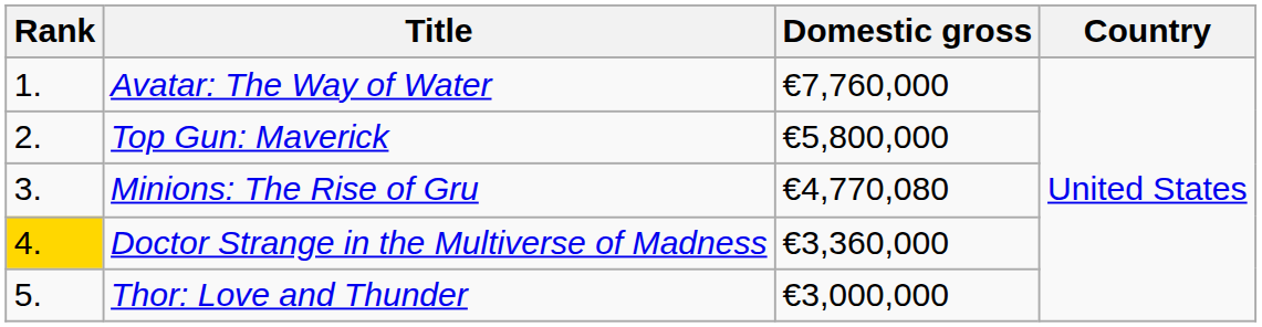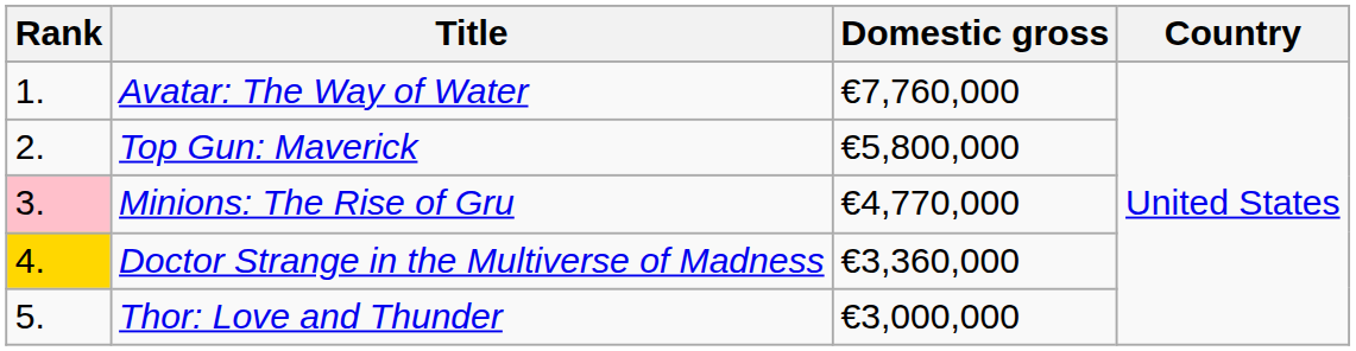 <table class="wikitable sortable" style="margin:auto; margin:auto;">
 <tr>
 <th>Rank</th>
 <th>Title</th>
 <th>Domestic gross</th>
 <th>Country</th>
 </tr>
 <tr>
 <td>1.</td>
 <td><em><a href='#'>Avatar: The Way of Water</a></em></td>
 <td>€7,760,000</td>
 <td rowspan="5"><a href='#'>United States</a></td>
 </tr>
 <tr>
 <td>2.</td>
 <td><em><a href='#'>Top Gun: Maverick</a></em></td>
 <td>€5,800,000</td>
 </tr>
 <tr>
-<td>3.</td>
+<td style="background: pink;">3.</td>
 <td><em><a href='#'>Minions: The Rise of Gru</a></em></td>
-<td>€4,770,080</td>
+<td>€4,770,000</td>
 </tr>
 <tr>
 <td style="background: gold;">4.</td>
 <td><em><a href='#'>Doctor Strange in the Multiverse of Madness</a></em></td>
 <td>€3,360,000</td>
 </tr>
 <tr>
 <td>5.</td>
 <td><em><a href='#'>Thor: Love and Thunder</a></em></td>
 <td>€3,000,000</td>
 </tr>
 </table>
